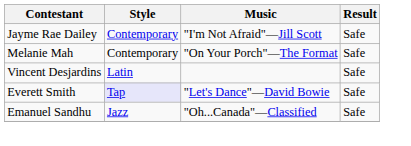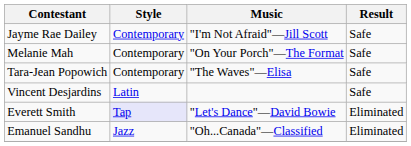 <table class="wikitable">
 <tr>
 <th>Contestant</th>
 <th>Style</th>
 <th>Music</th>
 <th>Result</th>
 </tr>
 <tr>
 <td>Jayme Rae Dailey</td>
 <td><a href='#'>Contemporary</a></td>
 <td>"I'm Not Afraid"—<a href='#'>Jill Scott</a></td>
 <td>Safe</td>
 </tr>
 <tr>
 <td>Melanie Mah</td>
 <td>Contemporary</td>
 <td>"On Your Porch"—<a href='#'>The Format</a></td>
 <td>Safe</td>
 </tr>
 <tr>
+<td>Tara-Jean Popowich</td>
+<td>Contemporary</td>
+<td>"The Waves"—<a href='#'>Elisa</a></td>
+<td>Safe</td>
+</tr>
+<tr>
 <td>Vincent Desjardins</td>
 <td><a href='#'>Latin</a></td>
 <td></td>
 <td>Safe</td>
 </tr>
 <tr>
 <td>Everett Smith</td>
 <td style="background: lavender;"><a href='#'>Tap</a></td>
 <td>"<a href='#'>Let's Dance</a>"—<a href='#'>David Bowie</a></td>
-<td>Safe</td>
+<td>Eliminated</td>
 </tr>
 <tr>
 <td>Emanuel Sandhu</td>
 <td><a href='#'>Jazz</a></td>
 <td>"Oh...Canada"—<a href='#'>Classified</a></td>
-<td>Safe</td>
+<td>Eliminated</td>
 </tr>
 <tr>
 </tr>
 </table>
